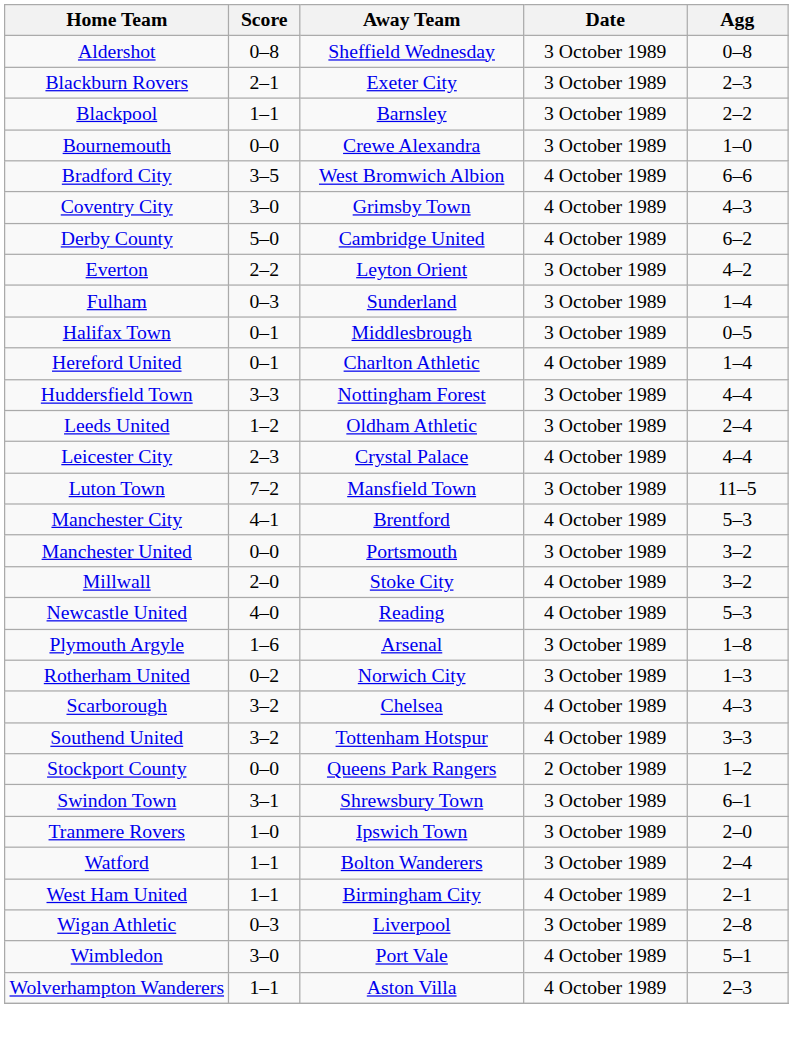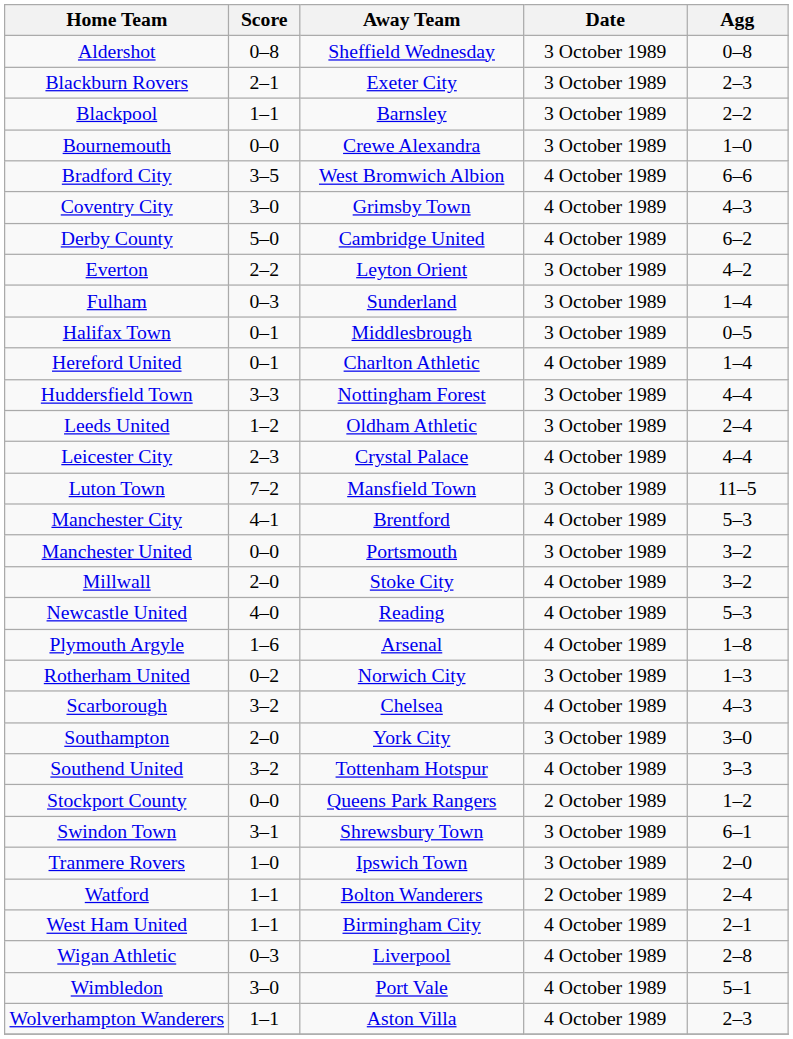 <table class="wikitable" style="text-align:center;">
 <tr>
 <th width=175>Home Team</th>
 <th width=50>Score</th>
 <th width=175>Away Team</th>
 <th width=125>Date</th>
 <th width= 75>Agg</th>
 </tr>
 <tr>
 <td><a href='#'>Aldershot</a></td>
 <td>0–8</td>
 <td><a href='#'>Sheffield Wednesday</a></td>
 <td>3 October 1989</td>
 <td>0–8</td>
 </tr>
 <tr>
 <td><a href='#'>Blackburn Rovers</a></td>
 <td>2–1</td>
 <td><a href='#'>Exeter City</a></td>
 <td>3 October 1989</td>
 <td>2–3</td>
 </tr>
 <tr>
 <td><a href='#'>Blackpool</a></td>
 <td>1–1</td>
 <td><a href='#'>Barnsley</a></td>
 <td>3 October 1989</td>
 <td>2–2</td>
 </tr>
 <tr>
 <td><a href='#'>Bournemouth</a></td>
 <td>0–0</td>
 <td><a href='#'>Crewe Alexandra</a></td>
 <td>3 October 1989</td>
 <td>1–0</td>
 </tr>
 <tr>
 <td><a href='#'>Bradford City</a></td>
 <td>3–5</td>
 <td><a href='#'>West Bromwich Albion</a></td>
 <td>4 October 1989</td>
 <td>6–6</td>
 </tr>
 <tr>
 <td><a href='#'>Coventry City</a></td>
 <td>3–0</td>
 <td><a href='#'>Grimsby Town</a></td>
 <td>4 October 1989</td>
 <td>4–3</td>
 </tr>
 <tr>
 <td><a href='#'>Derby County</a></td>
 <td>5–0</td>
 <td><a href='#'>Cambridge United</a></td>
 <td>4 October 1989</td>
 <td>6–2</td>
 </tr>
 <tr>
 <td><a href='#'>Everton</a></td>
 <td>2–2</td>
 <td><a href='#'>Leyton Orient</a></td>
 <td>3 October 1989</td>
 <td>4–2</td>
 </tr>
 <tr>
 <td><a href='#'>Fulham</a></td>
 <td>0–3</td>
 <td><a href='#'>Sunderland</a></td>
 <td>3 October 1989</td>
 <td>1–4</td>
 </tr>
 <tr>
 <td><a href='#'>Halifax Town</a></td>
 <td>0–1</td>
 <td><a href='#'>Middlesbrough</a></td>
 <td>3 October 1989</td>
 <td>0–5</td>
 </tr>
 <tr>
 <td><a href='#'>Hereford United</a></td>
 <td>0–1</td>
 <td><a href='#'>Charlton Athletic</a></td>
 <td>4 October 1989</td>
 <td>1–4</td>
 </tr>
 <tr>
 <td><a href='#'>Huddersfield Town</a></td>
 <td>3–3</td>
 <td><a href='#'>Nottingham Forest</a></td>
 <td>3 October 1989</td>
 <td>4–4</td>
 </tr>
 <tr>
 <td><a href='#'>Leeds United</a></td>
 <td>1–2</td>
 <td><a href='#'>Oldham Athletic</a></td>
 <td>3 October 1989</td>
 <td>2–4</td>
 </tr>
 <tr>
 <td><a href='#'>Leicester City</a></td>
 <td>2–3</td>
 <td><a href='#'>Crystal Palace</a></td>
 <td>4 October 1989</td>
 <td>4–4</td>
 </tr>
 <tr>
 <td><a href='#'>Luton Town</a></td>
 <td>7–2</td>
 <td><a href='#'>Mansfield Town</a></td>
 <td>3 October 1989</td>
 <td>11–5</td>
 </tr>
 <tr>
 <td><a href='#'>Manchester City</a></td>
 <td>4–1</td>
 <td><a href='#'>Brentford</a></td>
 <td>4 October 1989</td>
 <td>5–3</td>
 </tr>
 <tr>
 <td><a href='#'>Manchester United</a></td>
 <td>0–0</td>
 <td><a href='#'>Portsmouth</a></td>
 <td>3 October 1989</td>
 <td>3–2</td>
 </tr>
 <tr>
 <td><a href='#'>Millwall</a></td>
 <td>2–0</td>
 <td><a href='#'>Stoke City</a></td>
 <td>4 October 1989</td>
 <td>3–2</td>
 </tr>
 <tr>
 <td><a href='#'>Newcastle United</a></td>
 <td>4–0</td>
 <td><a href='#'>Reading</a></td>
 <td>4 October 1989</td>
 <td>5–3</td>
 </tr>
 <tr>
 <td><a href='#'>Plymouth Argyle</a></td>
 <td>1–6</td>
 <td><a href='#'>Arsenal</a></td>
-<td>3 October 1989</td>
+<td>4 October 1989</td>
 <td>1–8</td>
 </tr>
 <tr>
 <td><a href='#'>Rotherham United</a></td>
 <td>0–2</td>
 <td><a href='#'>Norwich City</a></td>
 <td>3 October 1989</td>
 <td>1–3</td>
 </tr>
 <tr>
 <td><a href='#'>Scarborough</a></td>
 <td>3–2</td>
 <td><a href='#'>Chelsea</a></td>
 <td>4 October 1989</td>
 <td>4–3</td>
+</tr>
+<tr>
+<td><a href='#'>Southampton</a></td>
+<td>2–0</td>
+<td><a href='#'>York City</a></td>
+<td>3 October 1989</td>
+<td>3–0</td>
 </tr>
 <tr>
 <td><a href='#'>Southend United</a></td>
 <td>3–2</td>
 <td><a href='#'>Tottenham Hotspur</a></td>
 <td>4 October 1989</td>
 <td>3–3</td>
 </tr>
 <tr>
 <td><a href='#'>Stockport County</a></td>
 <td>0–0</td>
 <td><a href='#'>Queens Park Rangers</a></td>
 <td>2 October 1989</td>
 <td>1–2</td>
 </tr>
 <tr>
 <td><a href='#'>Swindon Town</a></td>
 <td>3–1</td>
 <td><a href='#'>Shrewsbury Town</a></td>
 <td>3 October 1989</td>
 <td>6–1</td>
 </tr>
 <tr>
 <td><a href='#'>Tranmere Rovers</a></td>
 <td>1–0</td>
 <td><a href='#'>Ipswich Town</a></td>
 <td>3 October 1989</td>
 <td>2–0</td>
 </tr>
 <tr>
 <td><a href='#'>Watford</a></td>
 <td>1–1</td>
 <td><a href='#'>Bolton Wanderers</a></td>
-<td>3 October 1989</td>
+<td>2 October 1989</td>
 <td>2–4</td>
 </tr>
 <tr>
 <td><a href='#'>West Ham United</a></td>
 <td>1–1</td>
 <td><a href='#'>Birmingham City</a></td>
 <td>4 October 1989</td>
 <td>2–1</td>
 </tr>
 <tr>
 <td><a href='#'>Wigan Athletic</a></td>
 <td>0–3</td>
 <td><a href='#'>Liverpool</a></td>
-<td>3 October 1989</td>
+<td>4 October 1989</td>
 <td>2–8</td>
 </tr>
 <tr>
 <td><a href='#'>Wimbledon</a></td>
 <td>3–0</td>
 <td><a href='#'>Port Vale</a></td>
 <td>4 October 1989</td>
 <td>5–1</td>
 </tr>
 <tr>
 <td><a href='#'>Wolverhampton Wanderers</a></td>
 <td>1–1</td>
 <td><a href='#'>Aston Villa</a></td>
 <td>4 October 1989</td>
 <td>2–3</td>
 </tr>
 <tr>
 </tr>
 </table>
